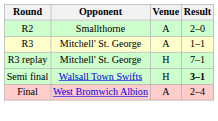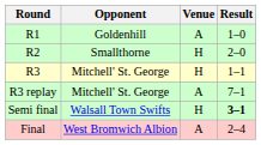 <table class="wikitable" style="font-size:100%; text-align:center">
 <tr>
 <th>Round</th>
 <th>Opponent</th>
 <th>Venue</th>
 <th>Result</th>
 </tr>
 <tr style="background-color: #CCFFCC;">
+<td>R1</td>
+<td>Goldenhill</td>
+<td>A</td>
+<td>1–0</td>
+</tr>
+<tr style="background-color: #CCFFCC;">
 <td>R2</td>
 <td>Smallthorne</td>
-<td>A</td>
+<td>H</td>
 <td>2–0</td>
 </tr>
 <tr style="background-color: #FFFFCC;">
 <td>R3</td>
 <td>Mitchell' St. George</td>
-<td>A</td>
+<td>H</td>
 <td>1–1</td>
 </tr>
 <tr style="background-color: #CCFFCC;">
 <td>R3 replay</td>
 <td>Mitchell' St. George</td>
-<td>H</td>
+<td>A</td>
 <td>7–1</td>
 </tr>
 <tr style="background-color: #CCFFCC;">
 <td>Semi final</td>
 <td><a href='#'>Walsall Town Swifts</a></td>
 <td>H</td>
 <td><strong>3–1</strong></td>
 </tr>
 <tr style="background-color: #FFCCCC;">
 <td>Final</td>
 <td><a href='#'>West Bromwich Albion</a></td>
 <td>A</td>
 <td>2–4</td>
 </tr>
 </table>
